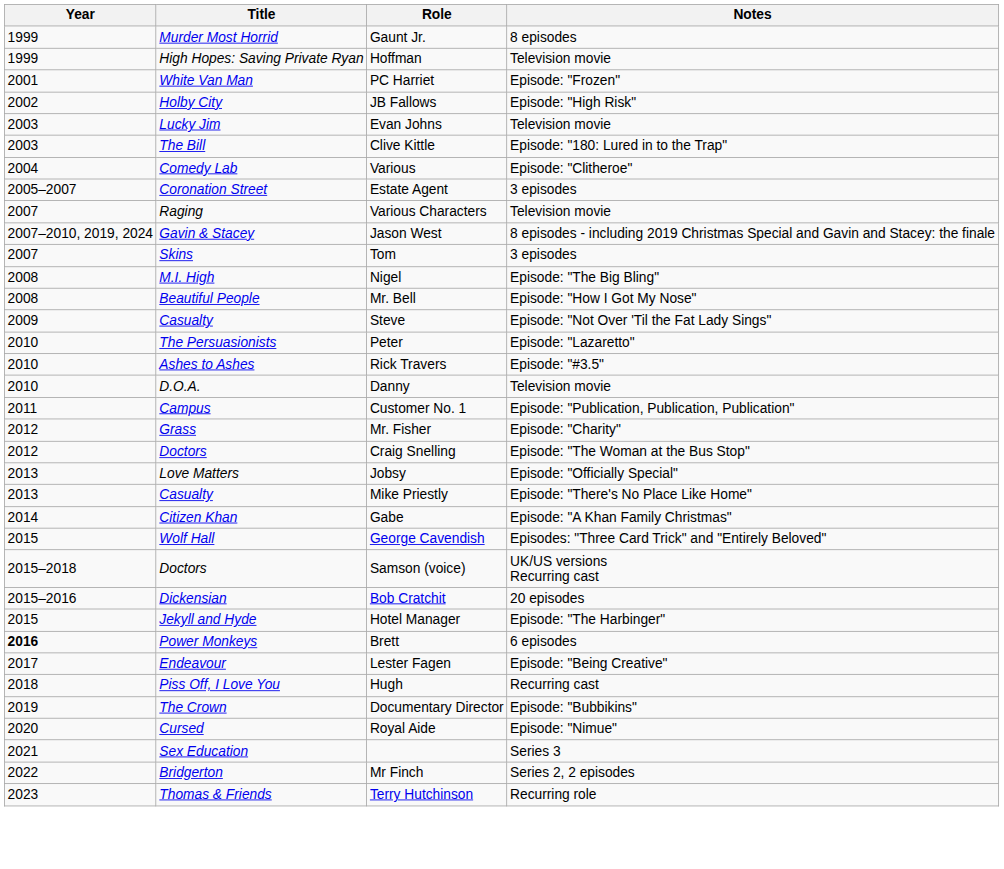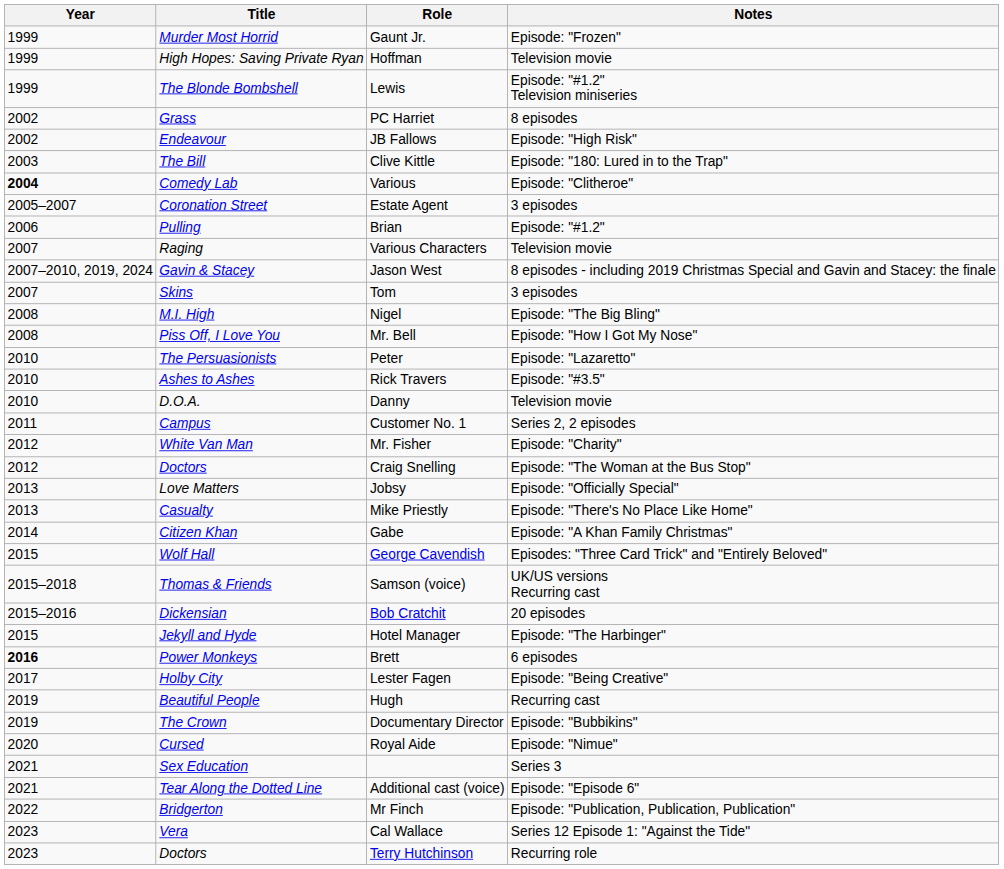 <table class="wikitable sortable">
 <tr>
 <th>Year</th>
 <th>Title</th>
 <th>Role</th>
 <th>Notes</th>
 </tr>
 <tr>
 <td>1999</td>
 <td><em><a href='#'>Murder Most Horrid</a></em></td>
 <td>Gaunt Jr.</td>
-<td>8 episodes</td>
+<td>Episode: "Frozen"</td>
 </tr>
 <tr>
 <td>1999</td>
 <td><em>High Hopes: Saving Private Ryan</em></td>
 <td>Hoffman</td>
 <td>Television movie</td>
 </tr>
 <tr>
-<td>2001</td>
-<td><em><a href='#'>White Van Man</a></em></td>
-<td>PC Harriet</td>
-<td>Episode: "Frozen"</td>
+<td>1999</td>
+<td><em><a href='#'>The Blonde Bombshell</a></em></td>
+<td>Lewis</td>
+<td>Episode: "#1.2"<br>Television miniseries</td>
 </tr>
 <tr>
 <td>2002</td>
-<td><em><a href='#'>Holby City</a></em></td>
+<td><em><a href='#'>Grass</a></em></td>
+<td>PC Harriet</td>
+<td>8 episodes</td>
+</tr>
+<tr>
+<td>2002</td>
+<td><em><a href='#'>Endeavour</a></em></td>
 <td>JB Fallows</td>
 <td>Episode: "High Risk"</td>
-</tr>
-<tr>
-<td>2003</td>
-<td><em><a href='#'>Lucky Jim</a></em></td>
-<td>Evan Johns</td>
-<td>Television movie</td>
 </tr>
 <tr>
 <td>2003</td>
 <td><em><a href='#'>The Bill</a></em></td>
 <td>Clive Kittle</td>
 <td>Episode: "180: Lured in to the Trap"</td>
 </tr>
 <tr>
-<td>2004</td>
+<td><strong>2004</strong></td>
 <td><em><a href='#'>Comedy Lab</a></em></td>
 <td>Various</td>
 <td>Episode: "Clitheroe"</td>
 </tr>
 <tr>
 <td>2005–2007</td>
 <td><em><a href='#'>Coronation Street</a></em></td>
 <td>Estate Agent</td>
 <td>3 episodes</td>
+</tr>
+<tr>
+<td>2006</td>
+<td><em><a href='#'>Pulling</a></em></td>
+<td>Brian</td>
+<td>Episode: "#1.2"</td>
 </tr>
 <tr>
 <td>2007</td>
 <td><em>Raging</em></td>
 <td>Various Characters</td>
 <td>Television movie</td>
 </tr>
 <tr>
 <td>2007–2010, 2019, 2024</td>
 <td><em><a href='#'>Gavin & Stacey</a></em></td>
 <td>Jason West</td>
 <td>8 episodes - including 2019 Christmas Special and Gavin and Stacey: the finale</td>
 </tr>
 <tr>
 <td>2007</td>
 <td><em><a href='#'>Skins</a></em></td>
 <td>Tom</td>
 <td>3 episodes</td>
 </tr>
 <tr>
 <td>2008</td>
 <td><em><a href='#'>M.I. High</a></em></td>
 <td>Nigel</td>
 <td>Episode: "The Big Bling"</td>
 </tr>
 <tr>
 <td>2008</td>
-<td><em><a href='#'>Beautiful People</a></em></td>
+<td><em><a href='#'>Piss Off, I Love You</a></em></td>
 <td>Mr. Bell</td>
 <td>Episode: "How I Got My Nose"</td>
-</tr>
-<tr>
-<td>2009</td>
-<td><em><a href='#'>Casualty</a></em></td>
-<td>Steve</td>
-<td>Episode: "Not Over 'Til the Fat Lady Sings"</td>
 </tr>
 <tr>
 <td>2010</td>
 <td><em><a href='#'>The Persuasionists</a></em></td>
 <td>Peter</td>
 <td>Episode: "Lazaretto"</td>
 </tr>
 <tr>
 <td>2010</td>
 <td><em><a href='#'>Ashes to Ashes</a></em></td>
 <td>Rick Travers</td>
 <td>Episode: "#3.5"</td>
 </tr>
 <tr>
 <td>2010</td>
 <td><em>D.O.A.</em></td>
 <td>Danny</td>
 <td>Television movie</td>
 </tr>
 <tr>
 <td>2011</td>
 <td><em><a href='#'>Campus</a></em></td>
 <td>Customer No. 1</td>
-<td>Episode: "Publication, Publication, Publication"</td>
+<td>Series 2, 2 episodes</td>
 </tr>
 <tr>
 <td>2012</td>
-<td><em><a href='#'>Grass</a></em></td>
+<td><em><a href='#'>White Van Man</a></em></td>
 <td>Mr. Fisher</td>
 <td>Episode: "Charity"</td>
 </tr>
 <tr>
 <td>2012</td>
 <td><em><a href='#'>Doctors</a></em></td>
 <td>Craig Snelling</td>
 <td>Episode: "The Woman at the Bus Stop"</td>
 </tr>
 <tr>
 <td>2013</td>
 <td><em>Love Matters</em></td>
 <td>Jobsy</td>
 <td>Episode: "Officially Special"</td>
 </tr>
 <tr>
 <td>2013</td>
 <td><em><a href='#'>Casualty</a></em></td>
 <td>Mike Priestly</td>
 <td>Episode: "There's No Place Like Home"</td>
 </tr>
 <tr>
 <td>2014</td>
 <td><em><a href='#'>Citizen Khan</a></em></td>
 <td>Gabe</td>
 <td>Episode: "A Khan Family Christmas"</td>
 </tr>
 <tr>
 <td>2015</td>
 <td><em><a href='#'>Wolf Hall</a></em></td>
 <td><a href='#'>George Cavendish</a></td>
 <td>Episodes: "Three Card Trick" and "Entirely Beloved"</td>
 </tr>
 <tr>
 <td>2015–2018</td>
-<td><em>Doctors</em></td>
+<td><em><a href='#'>Thomas & Friends</a></em></td>
 <td>Samson (voice)</td>
 <td>UK/US versions<br>Recurring cast</td>
 </tr>
 <tr>
 <td>2015–2016</td>
 <td><em><a href='#'>Dickensian</a></em></td>
 <td><a href='#'>Bob Cratchit</a></td>
 <td>20 episodes</td>
 </tr>
 <tr>
 <td>2015</td>
 <td><em><a href='#'>Jekyll and Hyde</a></em></td>
 <td>Hotel Manager</td>
 <td>Episode: "The Harbinger"</td>
 </tr>
 <tr>
 <td><strong>2016</strong></td>
 <td><em><a href='#'>Power Monkeys</a></em></td>
 <td>Brett</td>
 <td>6 episodes</td>
 </tr>
 <tr>
 <td>2017</td>
-<td><em><a href='#'>Endeavour</a></em></td>
+<td><em><a href='#'>Holby City</a></em></td>
 <td>Lester Fagen</td>
 <td>Episode: "Being Creative"</td>
 </tr>
 <tr>
-<td>2018</td>
-<td><em><a href='#'>Piss Off, I Love You</a></em></td>
+<td>2019</td>
+<td><em><a href='#'>Beautiful People</a></em></td>
 <td>Hugh</td>
 <td>Recurring cast</td>
 </tr>
 <tr>
 <td>2019</td>
 <td><em><a href='#'>The Crown</a></em></td>
 <td>Documentary Director</td>
 <td>Episode: "Bubbikins"</td>
 </tr>
 <tr>
 <td>2020</td>
 <td><em><a href='#'>Cursed</a></em></td>
 <td>Royal Aide</td>
 <td>Episode: "Nimue"</td>
 </tr>
 <tr>
 <td>2021</td>
 <td><em><a href='#'>Sex Education</a></em></td>
 <td></td>
 <td>Series 3</td>
 </tr>
 <tr>
+<td>2021</td>
+<td><em><a href='#'>Tear Along the Dotted Line</a></em></td>
+<td>Additional cast (voice)</td>
+<td>Episode: "Episode 6"</td>
+</tr>
+<tr>
 <td>2022</td>
 <td><em><a href='#'>Bridgerton</a></em></td>
 <td>Mr Finch</td>
-<td>Series 2, 2 episodes</td>
+<td>Episode: "Publication, Publication, Publication"</td>
 </tr>
 <tr>
 <td>2023</td>
-<td><em><a href='#'>Thomas & Friends</a></em></td>
+<td><em><a href='#'>Vera</a></em></td>
+<td>Cal Wallace</td>
+<td>Series 12 Episode 1: "Against the Tide"</td>
+</tr>
+<tr>
+<td>2023</td>
+<td><em>Doctors</em></td>
 <td><a href='#'>Terry Hutchinson</a></td>
 <td>Recurring role</td>
 </tr>
 </table>
